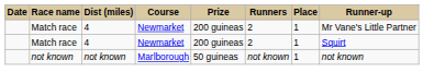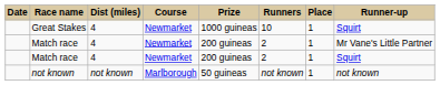 <table class = "wikitable sortable" | border="1" cellpadding="1" style=" text-align:centre; margin-left:1em; float:centre ;border-collapse: collapse; font-size:80%">
 <tr style="background:#dacaa4; text-align:center;">
 <th style="background:#dacaa4;">Date</th>
 <th style="background:#dacaa4;">Race name</th>
 <th style="background:#dacaa4;">Dist (miles)</th>
 <th style="background:#dacaa4;">Course</th>
 <th style="background:#dacaa4;">Prize</th>
 <th style="background:#dacaa4;">Runners</th>
 <th style="background:#dacaa4;">Place</th>
 <th style="background:#dacaa4;">Runner-up</th>
+</tr>
+<tr>
+<td></td>
+<td>Great Stakes</td>
+<td>4</td>
+<td><a href='#'>Newmarket</a></td>
+<td>1000 guineas</td>
+<td>10</td>
+<td>1</td>
+<td><a href='#'>Squirt</a></td>
 </tr>
 <tr>
 <td></td>
 <td>Match race</td>
 <td>4</td>
 <td><a href='#'>Newmarket</a></td>
 <td>200 guineas</td>
 <td>2</td>
 <td>1</td>
 <td>Mr Vane's Little Partner</td>
 </tr>
 <tr>
 <td></td>
 <td>Match race</td>
 <td>4</td>
 <td><a href='#'>Newmarket</a></td>
 <td>200 guineas</td>
 <td>2</td>
 <td>1</td>
 <td><a href='#'>Squirt</a></td>
 </tr>
 <tr>
 <td></td>
 <td><em>not known</em></td>
 <td><em>not known</em></td>
 <td><a href='#'>Marlborough</a></td>
 <td>50 guineas</td>
 <td><em>not known</em></td>
 <td>1</td>
 <td><em>not known</em></td>
 </tr>
 </table>
